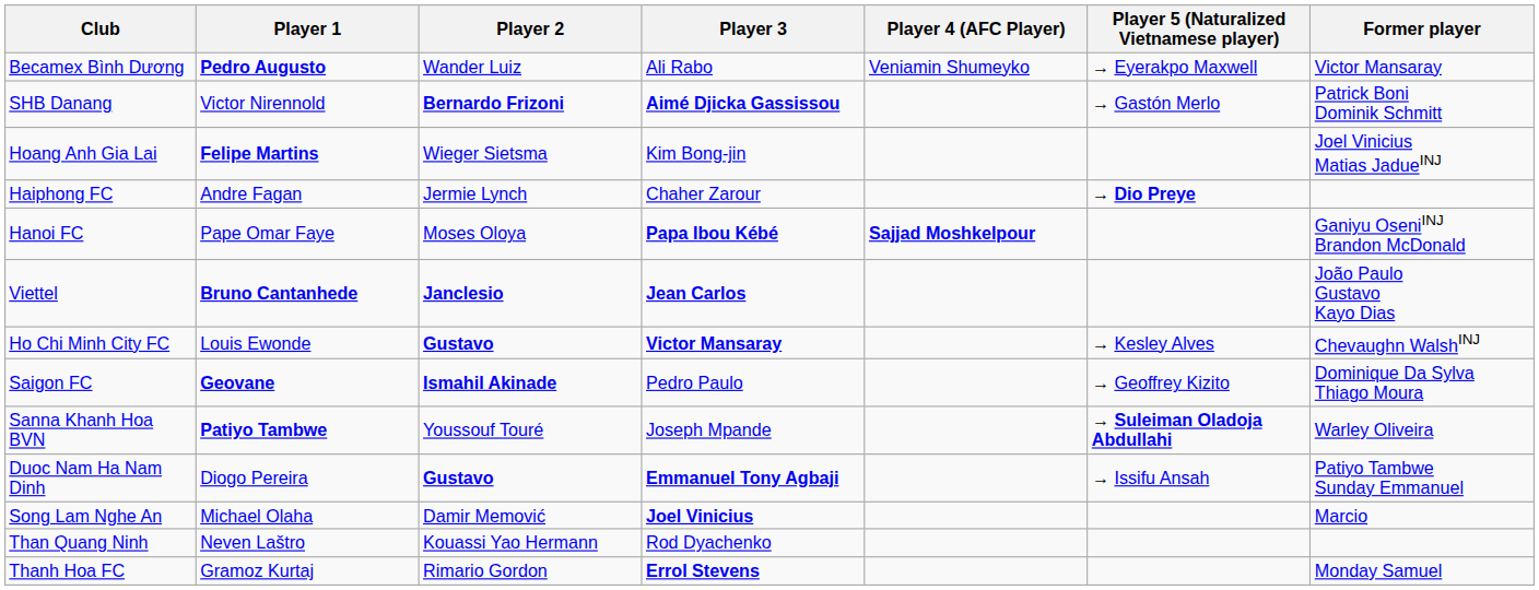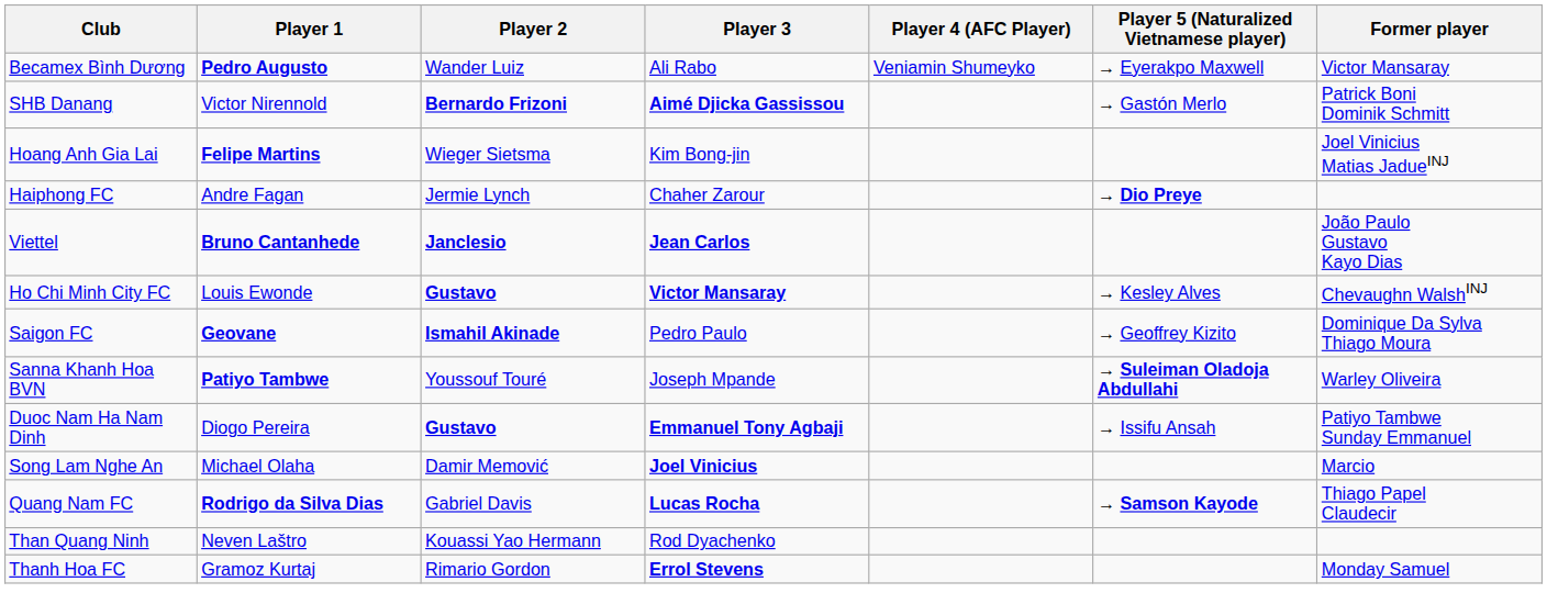 <table class="wikitable" style="font-size:90%;">
 <tr>
 <th style="width:12%">Club</th>
 <th style="width:14%">Player 1</th>
 <th style="width:14%">Player 2</th>
 <th style="width:14%">Player 3</th>
 <th style="width:14%">Player 4 (AFC Player)</th>
 <th style="width:14%">Player 5 (Naturalized Vietnamese player)</th>
 <th style="width:14%">Former player</th>
 </tr>
 <tr>
 <td><a href='#'>Becamex Bình Dương</a></td>
 <td> <strong><a href='#'>Pedro Augusto</a></strong></td>
 <td> <a href='#'>Wander Luiz</a></td>
 <td> <a href='#'>Ali Rabo</a></td>
 <td> <a href='#'>Veniamin Shumeyko</a></td>
 <td>→ <a href='#'>Eyerakpo Maxwell</a></td>
 <td> <a href='#'>Victor Mansaray</a></td>
 </tr>
 <tr>
 <td><a href='#'>SHB Danang</a></td>
 <td> <a href='#'>Victor Nirennold</a></td>
 <td> <strong><a href='#'>Bernardo Frizoni</a></strong></td>
 <td> <strong><a href='#'>Aimé Djicka Gassissou</a></strong></td>
 <td></td>
 <td>→ <a href='#'>Gastón Merlo</a></td>
 <td> <a href='#'>Patrick Boni</a><br> <a href='#'>Dominik Schmitt</a></td>
 </tr>
 <tr>
 <td><a href='#'>Hoang Anh Gia Lai</a></td>
 <td> <strong><a href='#'>Felipe Martins</a></strong></td>
 <td> <a href='#'>Wieger Sietsma</a></td>
 <td> <a href='#'>Kim Bong-jin</a></td>
 <td></td>
 <td></td>
 <td> <a href='#'>Joel Vinicius</a><br> <a href='#'>Matias Jadue</a><sup>INJ</sup></td>
 </tr>
 <tr>
 <td><a href='#'>Haiphong FC</a></td>
 <td> <a href='#'>Andre Fagan</a></td>
 <td> <a href='#'>Jermie Lynch</a></td>
 <td> <a href='#'>Chaher Zarour</a></td>
 <td></td>
 <td>→ <strong><a href='#'>Dio Preye</a></strong></td>
 <td></td>
-</tr>
-<tr>
-<td><a href='#'>Hanoi FC</a></td>
-<td> <a href='#'>Pape Omar Faye</a></td>
-<td> <a href='#'>Moses Oloya</a></td>
-<td> <strong><a href='#'>Papa Ibou Kébé</a></strong></td>
-<td> <strong><a href='#'>Sajjad Moshkelpour</a></strong></td>
-<td></td>
-<td> <a href='#'>Ganiyu Oseni</a><sup>INJ</sup><br> <a href='#'>Brandon McDonald</a></td>
 </tr>
 <tr>
 <td><a href='#'>Viettel</a></td>
 <td> <strong><a href='#'>Bruno Cantanhede</a></strong></td>
 <td> <strong><a href='#'>Janclesio</a></strong></td>
 <td> <strong><a href='#'>Jean Carlos</a></strong></td>
 <td></td>
 <td></td>
 <td> <a href='#'>João Paulo</a><br>  <a href='#'>Gustavo</a><br> <a href='#'>Kayo Dias</a></td>
 </tr>
 <tr>
 <td><a href='#'>Ho Chi Minh City FC</a></td>
 <td> <a href='#'>Louis Ewonde</a></td>
 <td> <strong><a href='#'>Gustavo</a></strong></td>
 <td> <strong><a href='#'>Victor Mansaray</a></strong></td>
 <td></td>
 <td>→ <a href='#'>Kesley Alves</a></td>
 <td> <a href='#'>Chevaughn Walsh</a><sup>INJ</sup></td>
 </tr>
 <tr>
 <td><a href='#'>Saigon FC</a></td>
 <td> <strong><a href='#'>Geovane</a></strong></td>
 <td> <strong><a href='#'>Ismahil Akinade</a></strong></td>
 <td> <a href='#'>Pedro Paulo</a></td>
 <td></td>
 <td>→ <a href='#'>Geoffrey Kizito</a></td>
 <td> <a href='#'>Dominique Da Sylva</a><br> <a href='#'>Thiago Moura</a></td>
 </tr>
 <tr>
 <td><a href='#'>Sanna Khanh Hoa BVN</a></td>
 <td> <strong><a href='#'>Patiyo Tambwe</a></strong></td>
 <td> <a href='#'>Youssouf Touré</a></td>
 <td> <a href='#'>Joseph Mpande</a></td>
 <td></td>
 <td>→ <strong><a href='#'>Suleiman Oladoja Abdullahi</a></strong></td>
 <td> <a href='#'>Warley Oliveira</a></td>
 </tr>
 <tr>
 <td><a href='#'>Duoc Nam Ha Nam Dinh</a></td>
 <td> <a href='#'>Diogo Pereira</a></td>
 <td> <strong><a href='#'>Gustavo</a></strong></td>
 <td> <strong><a href='#'>Emmanuel Tony Agbaji</a></strong></td>
 <td></td>
 <td>→ <a href='#'>Issifu Ansah</a></td>
 <td> <a href='#'>Patiyo Tambwe</a> <br> <a href='#'>Sunday Emmanuel</a></td>
 </tr>
 <tr>
 <td><a href='#'>Song Lam Nghe An</a></td>
 <td> <a href='#'>Michael Olaha</a></td>
 <td> <a href='#'>Damir Memović</a></td>
 <td> <strong><a href='#'>Joel Vinicius</a></strong></td>
 <td></td>
 <td></td>
 <td> <a href='#'>Marcio</a></td>
 </tr>
 <tr>
+<td><a href='#'>Quang Nam FC</a></td>
+<td> <strong><a href='#'>Rodrigo da Silva Dias</a></strong></td>
+<td> <a href='#'>Gabriel Davis</a></td>
+<td> <strong><a href='#'>Lucas Rocha</a></strong></td>
+<td></td>
+<td>→ <strong><a href='#'>Samson Kayode</a></strong></td>
+<td> <a href='#'>Thiago Papel</a> <br> <a href='#'>Claudecir</a></td>
+</tr>
+<tr>
 <td><a href='#'>Than Quang Ninh</a></td>
 <td> <a href='#'>Neven Laštro</a></td>
 <td> <a href='#'>Kouassi Yao Hermann</a></td>
 <td> <a href='#'>Rod Dyachenko</a></td>
 <td></td>
 <td></td>
 <td></td>
 </tr>
 <tr>
 <td><a href='#'>Thanh Hoa FC</a></td>
 <td> <a href='#'>Gramoz Kurtaj</a></td>
 <td> <a href='#'>Rimario Gordon</a></td>
 <td> <strong><a href='#'>Errol Stevens</a></strong></td>
 <td></td>
 <td></td>
 <td> <a href='#'>Monday Samuel</a></td>
 </tr>
 </table>
